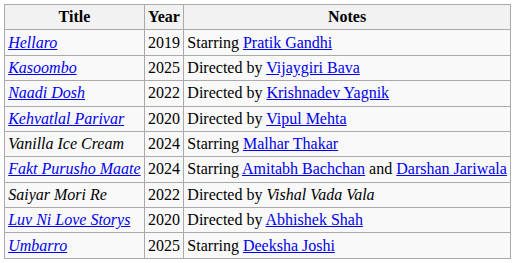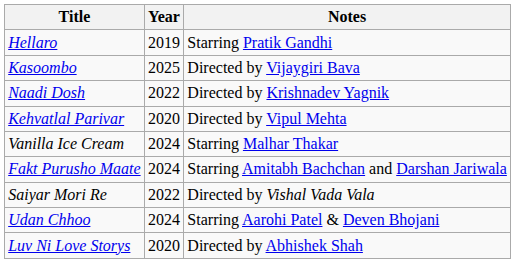 <table class="wikitable sortable">
 <tr>
 <th>Title</th>
 <th>Year</th>
 <th>Notes</th>
 </tr>
 <tr>
 <td><em><a href='#'>Hellaro</a></em></td>
 <td>2019</td>
 <td>Starring <a href='#'>Pratik Gandhi</a></td>
 </tr>
 <tr>
 <td><em><a href='#'>Kasoombo</a></em></td>
 <td>2025</td>
 <td>Directed by <a href='#'>Vijaygiri Bava</a></td>
 </tr>
 <tr>
 <td><em><a href='#'>Naadi Dosh</a></em></td>
 <td>2022</td>
 <td>Directed by <a href='#'>Krishnadev Yagnik</a></td>
 </tr>
 <tr>
 <td><em><a href='#'>Kehvatlal Parivar</a></em></td>
 <td>2020</td>
 <td>Directed by <a href='#'>Vipul Mehta</a></td>
 </tr>
 <tr>
 <td><em>Vanilla Ice Cream</em></td>
 <td>2024</td>
 <td>Starring <a href='#'>Malhar Thakar</a></td>
 </tr>
 <tr>
 <td><em><a href='#'>Fakt Purusho Maate</a></em></td>
 <td>2024</td>
 <td>Starring <a href='#'>Amitabh Bachchan</a> and <a href='#'>Darshan Jariwala</a></td>
 </tr>
 <tr>
 <td><em>Saiyar Mori Re</em></td>
 <td>2022</td>
 <td>Directed by <em>Vishal Vada Vala</em></td>
 </tr>
 <tr>
+<td><em><a href='#'>Udan Chhoo</a></em></td>
+<td>2024</td>
+<td>Starring <a href='#'>Aarohi Patel</a> & <a href='#'>Deven Bhojani</a></td>
+</tr>
+<tr>
 <td><em><a href='#'>Luv Ni Love Storys</a></em></td>
 <td>2020</td>
 <td>Directed by <a href='#'>Abhishek Shah</a></td>
 </tr>
-<tr>
-<td><em><a href='#'>Umbarro</a></em></td>
-<td>2025</td>
-<td>Starring <a href='#'>Deeksha Joshi</a></td>
-</tr>
 </table>
